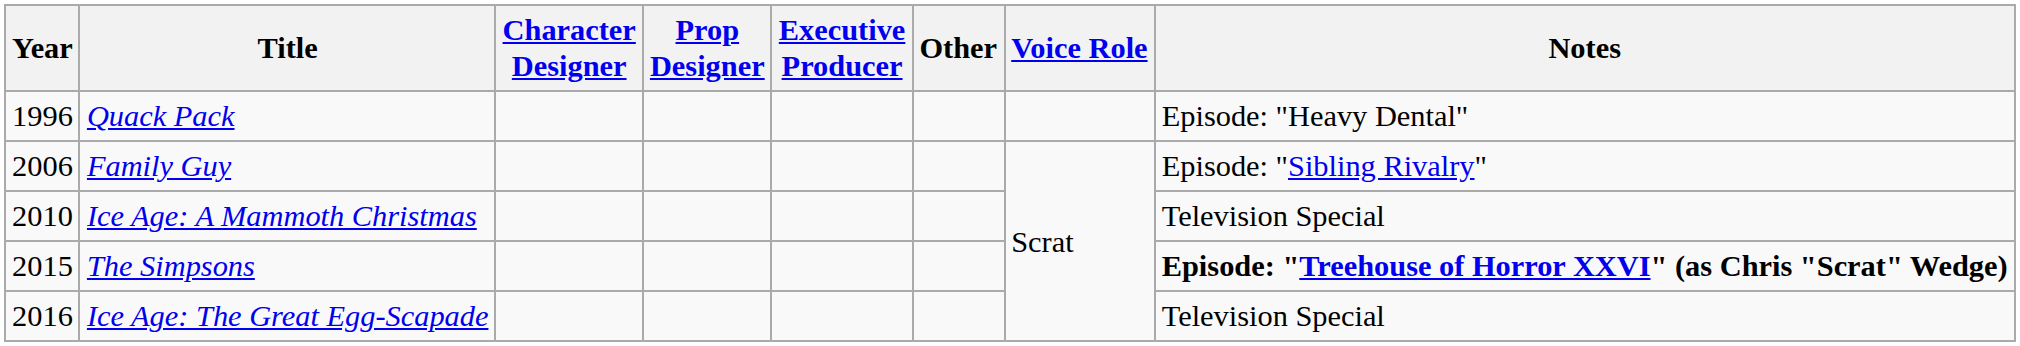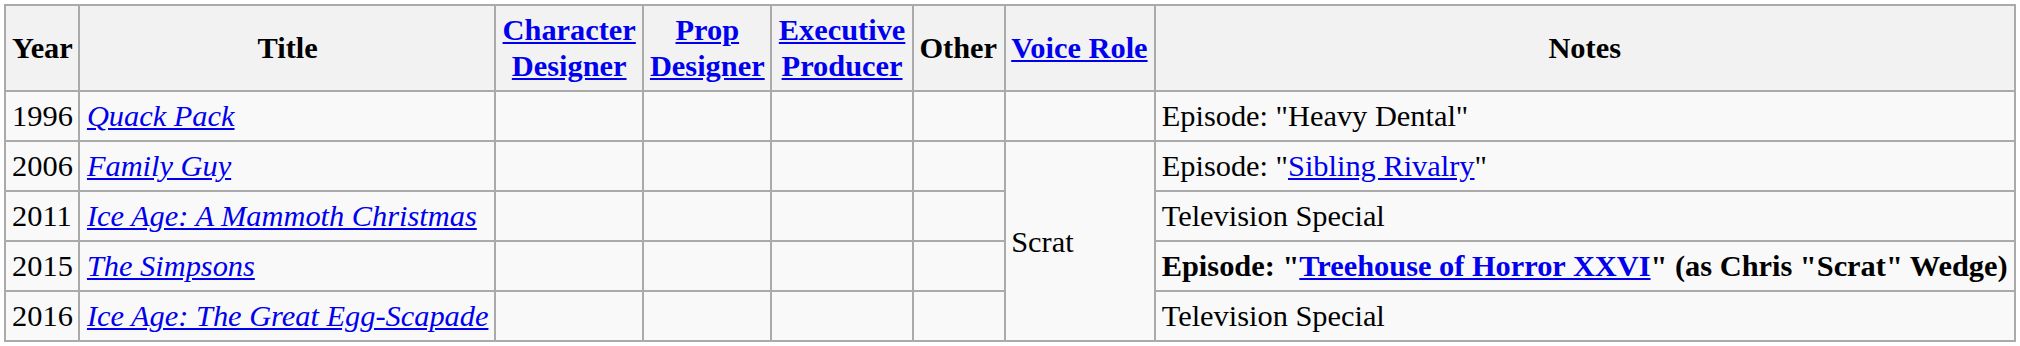 <table class="wikitable" style="font-size: 95%;">
 <tr>
 <th>Year</th>
 <th>Title</th>
 <th><a href='#'>Character<br>Designer</a></th>
 <th><a href='#'>Prop<br>Designer</a></th>
 <th><a href='#'>Executive<br>Producer</a></th>
 <th>Other</th>
 <th><a href='#'>Voice Role</a></th>
 <th>Notes</th>
 </tr>
 <tr>
 <td>1996</td>
 <td><em><a href='#'>Quack Pack</a></em></td>
 <td></td>
 <td></td>
 <td></td>
 <td></td>
 <td></td>
 <td>Episode: "Heavy Dental"</td>
 </tr>
 <tr>
 <td>2006</td>
 <td><em><a href='#'>Family Guy</a></em></td>
 <td></td>
 <td></td>
 <td></td>
 <td></td>
 <td rowspan=4>Scrat</td>
 <td>Episode: "<a href='#'>Sibling Rivalry</a>"</td>
 </tr>
 <tr>
-<td>2010</td>
+<td>2011</td>
 <td><em><a href='#'>Ice Age: A Mammoth Christmas</a></em></td>
 <td></td>
 <td></td>
 <td></td>
 <td></td>
 <td>Television Special</td>
 </tr>
 <tr>
 <td>2015</td>
 <td><em><a href='#'>The Simpsons</a></em></td>
 <td></td>
 <td></td>
 <td></td>
 <td></td>
 <td><strong>Episode: "<a href='#'>Treehouse of Horror XXVI</a>" (as Chris "Scrat" Wedge)</strong></td>
 </tr>
 <tr>
 <td>2016</td>
 <td><em><a href='#'>Ice Age: The Great Egg-Scapade</a></em></td>
 <td></td>
 <td></td>
 <td></td>
 <td></td>
 <td>Television Special</td>
 </tr>
 </table>
